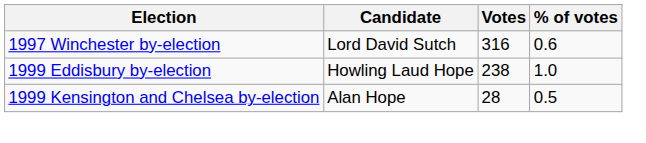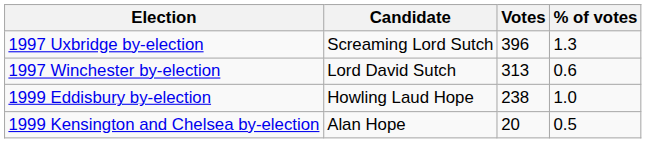 <table class="wikitable">
 <tr>
 <th>Election</th>
 <th>Candidate</th>
 <th>Votes</th>
 <th>% of votes</th>
 </tr>
 <tr>
+<td><a href='#'>1997 Uxbridge by-election</a></td>
+<td>Screaming Lord Sutch</td>
+<td>396</td>
+<td>1.3</td>
+</tr>
+<tr>
 <td><a href='#'>1997 Winchester by-election</a></td>
 <td>Lord David Sutch</td>
-<td>316</td>
+<td>313</td>
 <td>0.6</td>
 </tr>
 <tr>
 <td><a href='#'>1999 Eddisbury by-election</a></td>
 <td>Howling Laud Hope</td>
 <td>238</td>
 <td>1.0</td>
 </tr>
 <tr>
 <td><a href='#'>1999 Kensington and Chelsea by-election</a></td>
 <td>Alan Hope</td>
-<td>28</td>
+<td>20</td>
 <td>0.5</td>
 </tr>
 </table>
